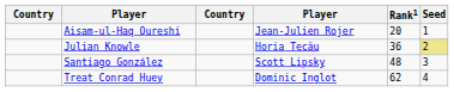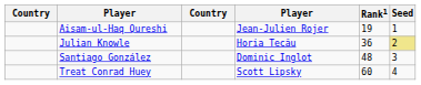 <table class="sortable wikitable">
 <tr>
 <th width="70">Country</th>
 <th width="175">Player</th>
 <th width="70">Country</th>
 <th width="175">Player</th>
 <th>Rank<sup>1</sup></th>
 <th>Seed</th>
 </tr>
 <tr>
 <td></td>
 <td><a href='#'>Aisam-ul-Haq Qureshi</a></td>
 <td></td>
 <td><a href='#'>Jean-Julien Rojer</a></td>
-<td>20</td>
+<td>19</td>
 <td>1</td>
 </tr>
 <tr>
 <td></td>
 <td><a href='#'>Julian Knowle</a></td>
 <td></td>
 <td><a href='#'>Horia Tecău</a></td>
 <td>36</td>
 <td style="background: khaki;">2</td>
 </tr>
 <tr>
 <td></td>
 <td><a href='#'>Santiago González</a></td>
 <td></td>
-<td><a href='#'>Scott Lipsky</a></td>
+<td><a href='#'>Dominic Inglot</a></td>
 <td>48</td>
 <td>3</td>
 </tr>
 <tr>
 <td></td>
 <td><a href='#'>Treat Conrad Huey</a></td>
 <td></td>
-<td><a href='#'>Dominic Inglot</a></td>
-<td>62</td>
+<td><a href='#'>Scott Lipsky</a></td>
+<td>60</td>
 <td>4</td>
 </tr>
 </table>
